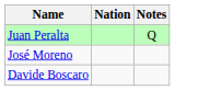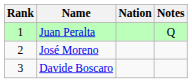 <table class="wikitable sortable" style="text-align:center">
 <tr>
+<th>Rank</th>
 <th>Name</th>
 <th>Nation</th>
 <th>Notes</th>
 </tr>
 <tr bgcolor=bbffbb>
+<td>1</td>
 <td align=left><a href='#'>Juan Peralta</a></td>
 <td align=left></td>
 <td>Q</td>
 </tr>
 <tr>
+<td>2</td>
 <td align=left><a href='#'>José Moreno</a></td>
 <td align=left></td>
 <td></td>
 </tr>
 <tr>
+<td>3</td>
 <td align=left><a href='#'>Davide Boscaro</a></td>
 <td align=left></td>
 <td></td>
 </tr>
 </table>
